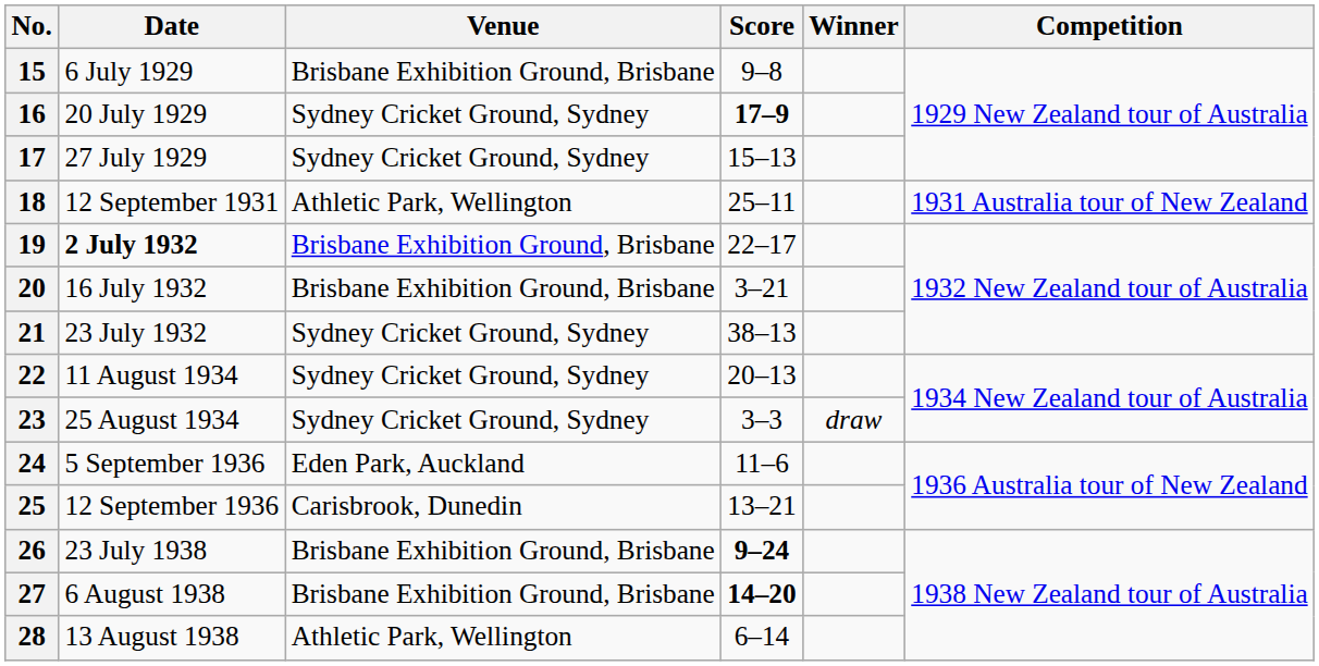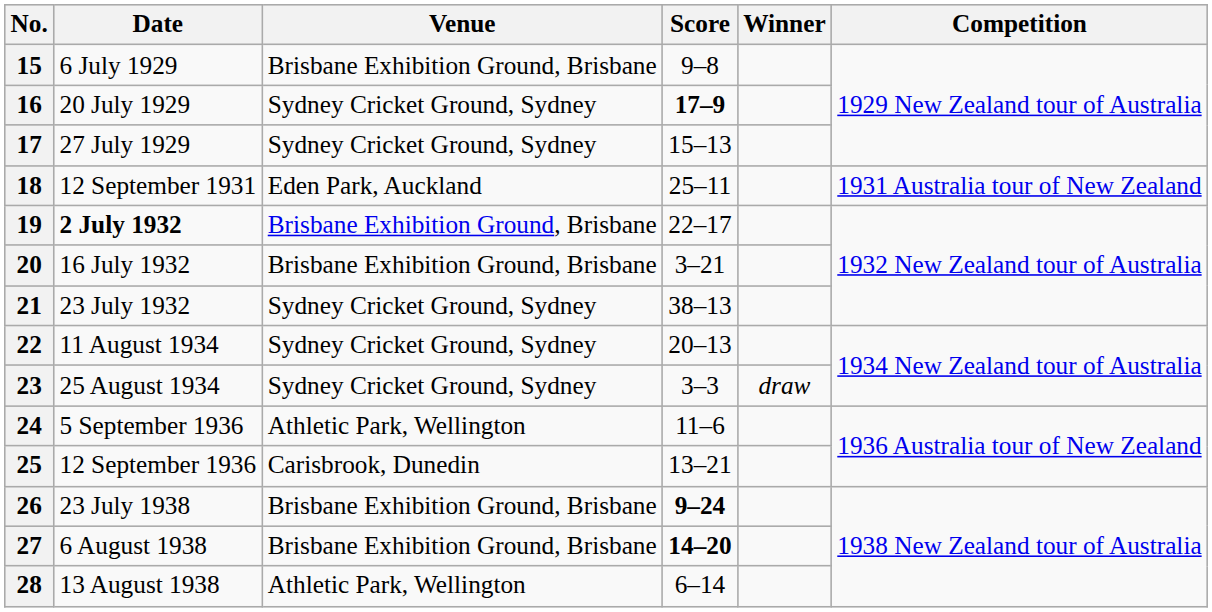 <table class="wikitable">
 <tr>
 <th>No.</th>
 <th>Date</th>
 <th>Venue</th>
 <th>Score</th>
 <th>Winner</th>
 <th>Competition</th>
 </tr>
 <tr>
 <th>15</th>
 <td>6 July 1929</td>
 <td>Brisbane Exhibition Ground, Brisbane</td>
 <td align="center">9–8</td>
 <td></td>
 <td rowspan=3><a href='#'>1929 New Zealand tour of Australia</a></td>
 </tr>
 <tr>
 <th>16</th>
 <td>20 July 1929</td>
 <td>Sydney Cricket Ground, Sydney</td>
 <td align="center"><strong>17–9</strong></td>
 <td></td>
 </tr>
 <tr>
 <th>17</th>
 <td>27 July 1929</td>
 <td>Sydney Cricket Ground, Sydney</td>
 <td align="center">15–13</td>
 <td></td>
 </tr>
 <tr>
 <th>18</th>
 <td>12 September 1931</td>
-<td>Athletic Park, Wellington</td>
+<td>Eden Park, Auckland</td>
 <td align="center">25–11</td>
 <td></td>
 <td><a href='#'>1931 Australia tour of New Zealand</a></td>
 </tr>
 <tr>
 <th>19</th>
 <td><strong>2 July 1932</strong></td>
 <td><a href='#'>Brisbane Exhibition Ground</a>, Brisbane</td>
 <td align="center">22–17</td>
 <td></td>
 <td rowspan="3"><a href='#'>1932 New Zealand tour of Australia</a></td>
 </tr>
 <tr>
 <th>20</th>
 <td>16 July 1932</td>
 <td>Brisbane Exhibition Ground, Brisbane</td>
 <td align="center">3–21</td>
 <td></td>
 </tr>
 <tr>
 <th>21</th>
 <td>23 July 1932</td>
 <td>Sydney Cricket Ground, Sydney</td>
 <td align="center">38–13</td>
 <td></td>
 </tr>
 <tr>
 <th>22</th>
 <td>11 August 1934</td>
 <td>Sydney Cricket Ground, Sydney</td>
 <td align="center">20–13</td>
 <td></td>
 <td rowspan="2"><a href='#'>1934 New Zealand tour of Australia</a></td>
 </tr>
 <tr>
 <th>23</th>
 <td>25 August 1934</td>
 <td>Sydney Cricket Ground, Sydney</td>
 <td align="center">3–3</td>
 <td align="center"><em>draw</em></td>
 </tr>
 <tr>
 <th>24</th>
 <td>5 September 1936</td>
-<td>Eden Park, Auckland</td>
+<td>Athletic Park, Wellington</td>
 <td align="center">11–6</td>
 <td></td>
 <td rowspan="2"><a href='#'>1936 Australia tour of New Zealand</a></td>
 </tr>
 <tr>
 <th>25</th>
 <td>12 September 1936</td>
 <td>Carisbrook, Dunedin</td>
 <td align="center">13–21</td>
 <td></td>
 </tr>
 <tr>
 <th>26</th>
 <td>23 July 1938</td>
 <td>Brisbane Exhibition Ground, Brisbane</td>
 <td align="center"><strong>9–24</strong></td>
 <td></td>
 <td rowspan="3"><a href='#'>1938 New Zealand tour of Australia</a></td>
 </tr>
 <tr>
 <th>27</th>
 <td>6 August 1938</td>
 <td>Brisbane Exhibition Ground, Brisbane</td>
 <td align="center"><strong>14–20</strong></td>
 <td></td>
 </tr>
 <tr>
 <th>28</th>
 <td>13 August 1938</td>
 <td>Athletic Park, Wellington</td>
 <td align="center">6–14</td>
 <td></td>
 </tr>
 </table>
